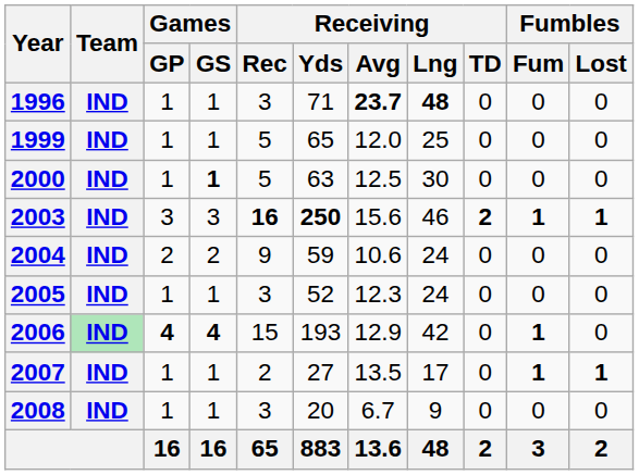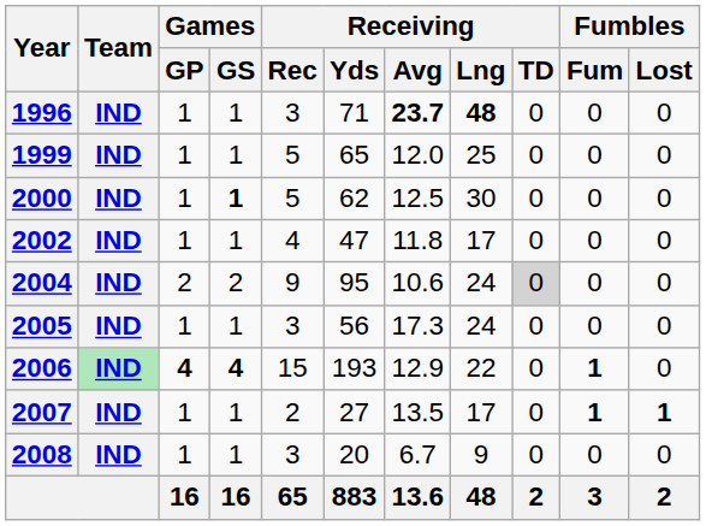 <table class=wikitable style="text-align:center;">
 <tr>
 <th rowspan="2">Year</th>
 <th rowspan="2">Team</th>
 <th colspan="2">Games</th>
 <th colspan="5">Receiving</th>
 <th colspan="2">Fumbles</th>
 </tr>
 <tr>
 <th>GP</th>
 <th>GS</th>
 <th>Rec</th>
 <th>Yds</th>
 <th>Avg</th>
 <th>Lng</th>
 <th>TD</th>
 <th>Fum</th>
 <th>Lost</th>
 </tr>
 <tr>
 <th><a href='#'>1996</a></th>
 <th><a href='#'>IND</a></th>
 <td>1</td>
 <td>1</td>
 <td>3</td>
 <td>71</td>
 <td><strong>23.7</strong></td>
 <td><strong>48</strong></td>
 <td>0</td>
 <td>0</td>
 <td>0</td>
 </tr>
 <tr>
 <th><a href='#'>1999</a></th>
 <th><a href='#'>IND</a></th>
 <td>1</td>
 <td>1</td>
 <td>5</td>
 <td>65</td>
 <td>12.0</td>
 <td>25</td>
 <td>0</td>
 <td>0</td>
 <td>0</td>
 </tr>
 <tr>
 <th><a href='#'>2000</a></th>
 <th><a href='#'>IND</a></th>
 <td>1</td>
 <td><strong>1</strong></td>
 <td>5</td>
-<td>63</td>
+<td>62</td>
 <td>12.5</td>
 <td>30</td>
 <td>0</td>
 <td>0</td>
 <td>0</td>
 </tr>
 <tr>
-<th><a href='#'>2003</a></th>
+<th><a href='#'>2002</a></th>
 <th><a href='#'>IND</a></th>
-<td>3</td>
-<td>3</td>
-<td><strong>16</strong></td>
-<td><strong>250</strong></td>
-<td>15.6</td>
-<td>46</td>
-<td><strong>2</strong></td>
-<td><strong>1</strong></td>
-<td><strong>1</strong></td>
+<td>1</td>
+<td>1</td>
+<td>4</td>
+<td>47</td>
+<td>11.8</td>
+<td>17</td>
+<td>0</td>
+<td>0</td>
+<td>0</td>
 </tr>
 <tr>
 <th><a href='#'>2004</a></th>
 <th><a href='#'>IND</a></th>
 <td>2</td>
 <td>2</td>
 <td>9</td>
-<td>59</td>
+<td>95</td>
 <td>10.6</td>
 <td>24</td>
-<td>0</td>
+<td style="background: lightgrey;">0</td>
 <td>0</td>
 <td>0</td>
 </tr>
 <tr>
 <th><a href='#'>2005</a></th>
 <th><a href='#'>IND</a></th>
 <td>1</td>
 <td>1</td>
 <td>3</td>
-<td>52</td>
-<td>12.3</td>
+<td>56</td>
+<td>17.3</td>
 <td>24</td>
 <td>0</td>
 <td>0</td>
 <td>0</td>
 </tr>
 <tr>
 <th><a href='#'>2006</a></th>
 <th style="background:#afe6ba;"><a href='#'>IND</a></th>
 <td><strong>4</strong></td>
 <td><strong>4</strong></td>
 <td>15</td>
 <td>193</td>
 <td>12.9</td>
-<td>42</td>
+<td>22</td>
 <td>0</td>
 <td><strong>1</strong></td>
 <td>0</td>
 </tr>
 <tr>
 <th><a href='#'>2007</a></th>
 <th><a href='#'>IND</a></th>
 <td>1</td>
 <td>1</td>
 <td>2</td>
 <td>27</td>
 <td>13.5</td>
 <td>17</td>
 <td>0</td>
 <td><strong>1</strong></td>
 <td><strong>1</strong></td>
 </tr>
 <tr>
 <th><a href='#'>2008</a></th>
 <th><a href='#'>IND</a></th>
 <td>1</td>
 <td>1</td>
 <td>3</td>
 <td>20</td>
 <td>6.7</td>
 <td>9</td>
 <td>0</td>
 <td>0</td>
 <td>0</td>
 </tr>
 <tr>
 <th colspan="2"></th>
 <th>16</th>
 <th>16</th>
 <th>65</th>
 <th>883</th>
 <th>13.6</th>
 <th>48</th>
 <th>2</th>
 <th>3</th>
 <th>2</th>
 </tr>
 </table>
